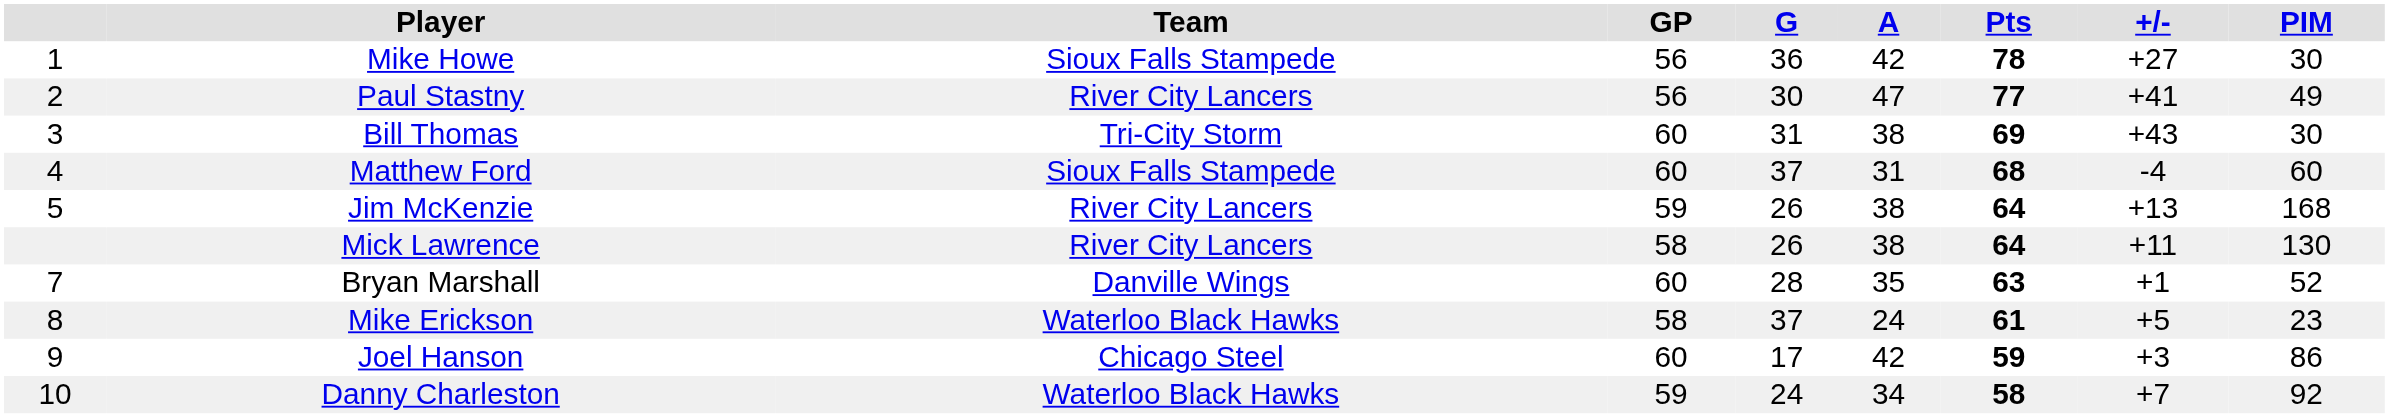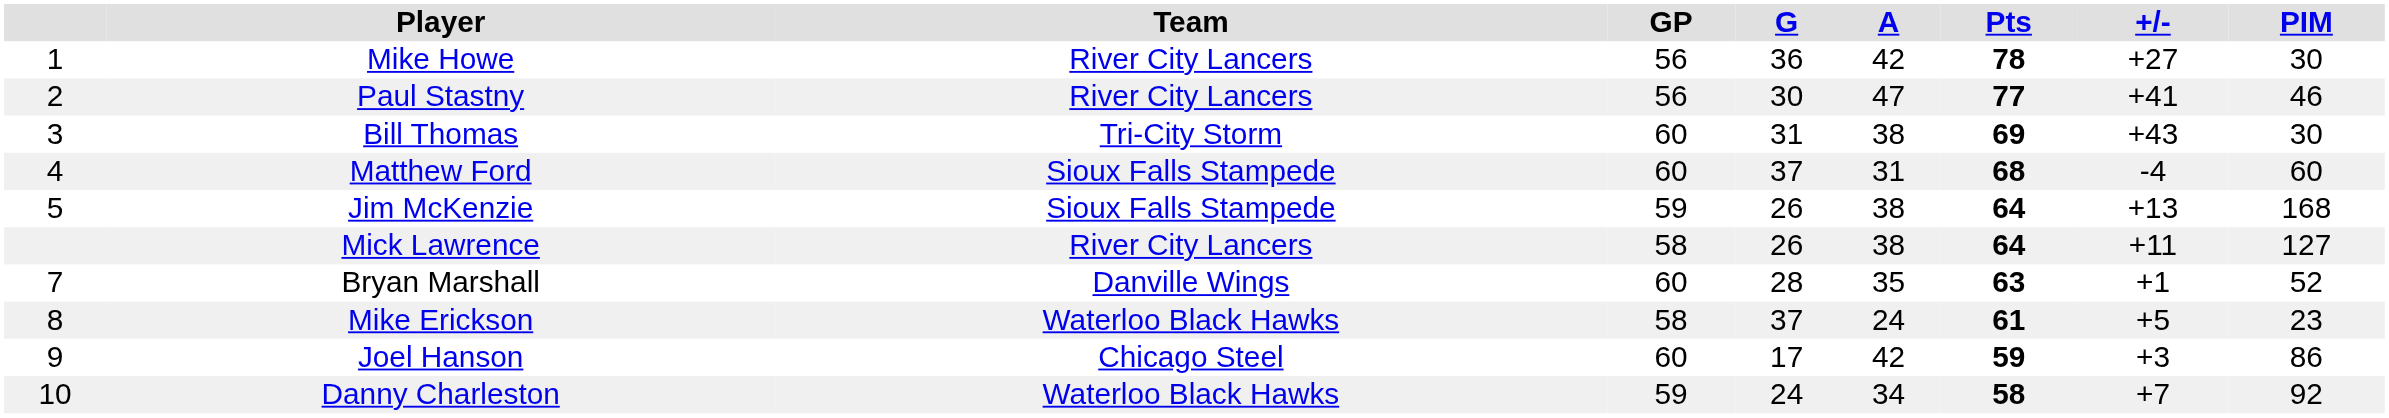 <table border="0" cellpadding="1" cellspacing="0" style="text-align:center; width:80em">
 <tr style="background:#e0e0e0">
 <th></th>
 <th>Player</th>
 <th>Team</th>
 <th>GP</th>
 <th><a href='#'>G</a></th>
 <th><a href='#'>A</a></th>
 <th><a href='#'>Pts</a></th>
 <th><a href='#'>+/-</a></th>
 <th><a href='#'>PIM</a></th>
 </tr>
 <tr>
 <td>1</td>
 <td><a href='#'>Mike Howe</a></td>
-<td><a href='#'>Sioux Falls Stampede</a></td>
+<td><a href='#'>River City Lancers</a></td>
 <td>56</td>
 <td>36</td>
 <td>42</td>
 <td><strong>78</strong></td>
 <td>+27</td>
 <td>30</td>
 </tr>
 <tr style="background:#f0f0f0">
 <td>2</td>
 <td><a href='#'>Paul Stastny</a></td>
 <td><a href='#'>River City Lancers</a></td>
 <td>56</td>
 <td>30</td>
 <td>47</td>
 <td><strong>77</strong></td>
 <td>+41</td>
-<td>49</td>
+<td>46</td>
 </tr>
 <tr>
 <td>3</td>
 <td><a href='#'>Bill Thomas</a></td>
 <td><a href='#'>Tri-City Storm</a></td>
 <td>60</td>
 <td>31</td>
 <td>38</td>
 <td><strong>69</strong></td>
 <td>+43</td>
 <td>30</td>
 </tr>
 <tr style="background:#f0f0f0">
 <td>4</td>
 <td><a href='#'>Matthew Ford</a></td>
 <td><a href='#'>Sioux Falls Stampede</a></td>
 <td>60</td>
 <td>37</td>
 <td>31</td>
 <td><strong>68</strong></td>
 <td>-4</td>
 <td>60</td>
 </tr>
 <tr>
 <td>5</td>
 <td><a href='#'>Jim McKenzie</a></td>
-<td><a href='#'>River City Lancers</a></td>
+<td><a href='#'>Sioux Falls Stampede</a></td>
 <td>59</td>
 <td>26</td>
 <td>38</td>
 <td><strong>64</strong></td>
 <td>+13</td>
 <td>168</td>
 </tr>
 <tr style="background:#f0f0f0">
 <td></td>
 <td><a href='#'>Mick Lawrence</a></td>
 <td><a href='#'>River City Lancers</a></td>
 <td>58</td>
 <td>26</td>
 <td>38</td>
 <td><strong>64</strong></td>
 <td>+11</td>
-<td>130</td>
+<td>127</td>
 </tr>
 <tr>
 <td>7</td>
 <td>Bryan Marshall</td>
 <td><a href='#'>Danville Wings</a></td>
 <td>60</td>
 <td>28</td>
 <td>35</td>
 <td><strong>63</strong></td>
 <td>+1</td>
 <td>52</td>
 </tr>
 <tr style="background:#f0f0f0">
 <td>8</td>
 <td><a href='#'>Mike Erickson</a></td>
 <td><a href='#'>Waterloo Black Hawks</a></td>
 <td>58</td>
 <td>37</td>
 <td>24</td>
 <td><strong>61</strong></td>
 <td>+5</td>
 <td>23</td>
 </tr>
 <tr>
 <td>9</td>
 <td><a href='#'>Joel Hanson</a></td>
 <td><a href='#'>Chicago Steel</a></td>
 <td>60</td>
 <td>17</td>
 <td>42</td>
 <td><strong>59</strong></td>
 <td>+3</td>
 <td>86</td>
 </tr>
 <tr style="background:#f0f0f0">
 <td>10</td>
 <td><a href='#'>Danny Charleston</a></td>
 <td><a href='#'>Waterloo Black Hawks</a></td>
 <td>59</td>
 <td>24</td>
 <td>34</td>
 <td><strong>58</strong></td>
 <td>+7</td>
 <td>92</td>
 </tr>
 </table>
